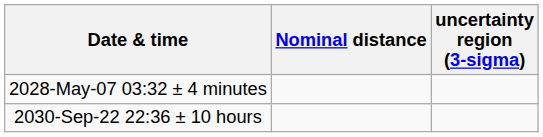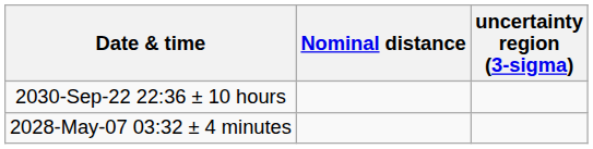 <table class="wikitable" style="text-align:center; font-size: 0.9em;">
 <tr>
 <th>Date & time</th>
 <th><a href='#'>Nominal</a> distance</th>
 <th>uncertainty<br>region<br>(<a href='#'>3-sigma</a>)</th>
 </tr>
 <tr>
+<td>2030-Sep-22 22:36 ± 10 hours</td>
+<td></td>
+<td></td>
+</tr>
+<tr>
 <td>2028-May-07 03:32 ± 4 minutes</td>
 <td></td>
 <td></td>
 </tr>
-<tr>
-<td>2030-Sep-22 22:36 ± 10 hours</td>
-<td></td>
-<td></td>
-</tr>
 </table>
